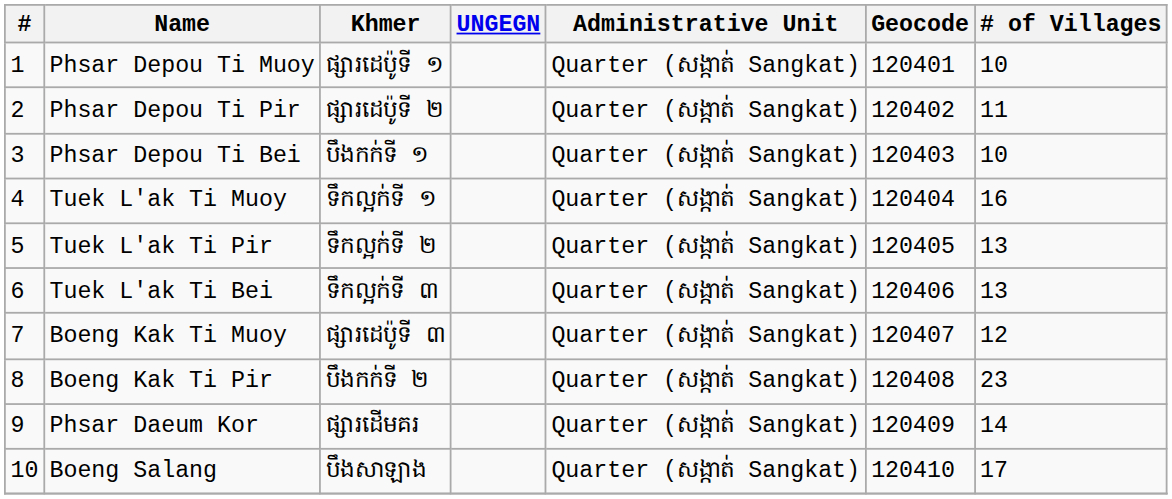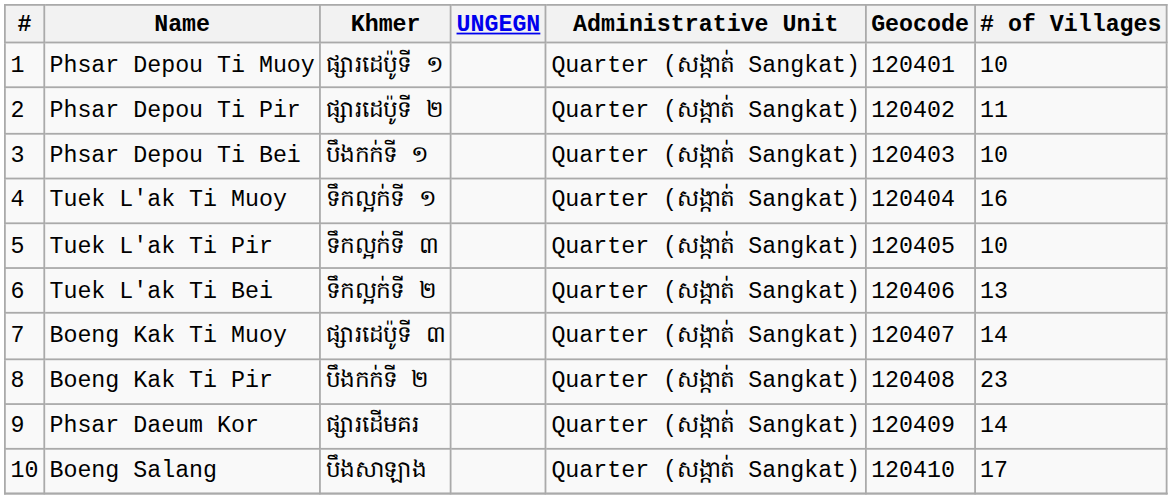 <table class="wikitable sortable">
 <tr>
 <th>#</th>
 <th>Name</th>
 <th>Khmer</th>
 <th><a href='#'>UNGEGN</a></th>
 <th>Administrative Unit</th>
 <th>Geocode</th>
 <th># of Villages</th>
 </tr>
 <tr>
 <td>1</td>
 <td>Phsar Depou Ti Muoy</td>
 <td>ផ្សារដេប៉ូទី ១</td>
 <td></td>
 <td>Quarter (សង្កាត់ Sangkat)</td>
 <td>120401</td>
 <td>10</td>
 </tr>
 <tr>
 <td>2</td>
 <td>Phsar Depou Ti Pir</td>
 <td>ផ្សារដេប៉ូទី ២</td>
 <td></td>
 <td>Quarter (សង្កាត់ Sangkat)</td>
 <td>120402</td>
 <td>11</td>
 </tr>
 <tr>
 <td>3</td>
 <td>Phsar Depou Ti Bei</td>
 <td>បឹងកក់ទី ១</td>
 <td></td>
 <td>Quarter (សង្កាត់ Sangkat)</td>
 <td>120403</td>
 <td>10</td>
 </tr>
 <tr>
 <td>4</td>
 <td>Tuek L'ak Ti Muoy</td>
 <td>ទឹកល្អក់ទី ១</td>
 <td></td>
 <td>Quarter (សង្កាត់ Sangkat)</td>
 <td>120404</td>
 <td>16</td>
 </tr>
 <tr>
 <td>5</td>
 <td>Tuek L'ak Ti Pir</td>
-<td>ទឹកល្អក់ទី ២</td>
+<td>ទឹកល្អក់ទី ៣</td>
 <td></td>
 <td>Quarter (សង្កាត់ Sangkat)</td>
 <td>120405</td>
-<td>13</td>
+<td>10</td>
 </tr>
 <tr>
 <td>6</td>
 <td>Tuek L'ak Ti Bei</td>
-<td>ទឹកល្អក់ទី ៣</td>
+<td>ទឹកល្អក់ទី ២</td>
 <td></td>
 <td>Quarter (សង្កាត់ Sangkat)</td>
 <td>120406</td>
 <td>13</td>
 </tr>
 <tr>
 <td>7</td>
 <td>Boeng Kak Ti Muoy</td>
 <td>ផ្សារដេប៉ូទី ៣</td>
 <td></td>
 <td>Quarter (សង្កាត់ Sangkat)</td>
 <td>120407</td>
-<td>12</td>
+<td>14</td>
 </tr>
 <tr>
 <td>8</td>
 <td>Boeng Kak Ti Pir</td>
 <td>បឹងកក់ទី ២</td>
 <td></td>
 <td>Quarter (សង្កាត់ Sangkat)</td>
 <td>120408</td>
 <td>23</td>
 </tr>
 <tr>
 <td>9</td>
 <td>Phsar Daeum Kor</td>
 <td>ផ្សារដើមគរ</td>
 <td></td>
 <td>Quarter (សង្កាត់ Sangkat)</td>
 <td>120409</td>
 <td>14</td>
 </tr>
 <tr>
 <td>10</td>
 <td>Boeng Salang</td>
 <td>បឹងសាឡាង</td>
 <td></td>
 <td>Quarter (សង្កាត់ Sangkat)</td>
 <td>120410</td>
 <td>17</td>
 </tr>
 <tr>
 </tr>
 </table>
